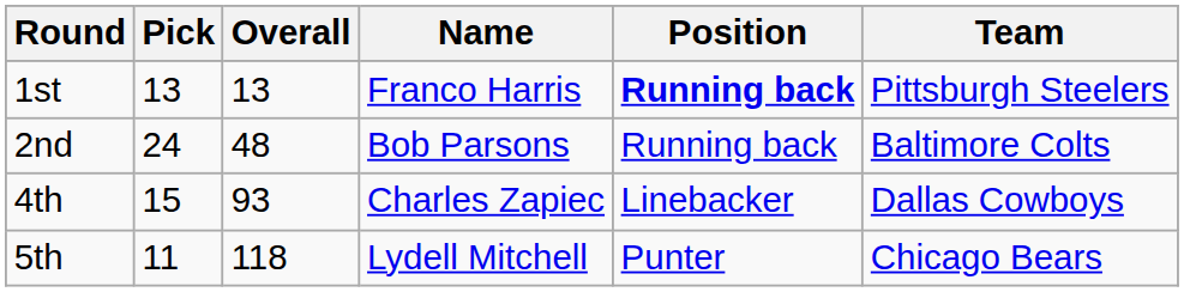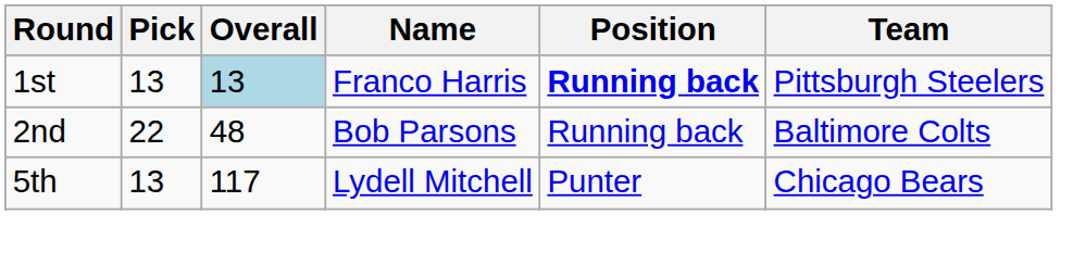 <table class="wikitable">
 <tr>
 <th>Round</th>
 <th>Pick</th>
 <th>Overall</th>
 <th>Name</th>
 <th>Position</th>
 <th>Team</th>
 </tr>
 <tr>
 <td>1st</td>
 <td>13</td>
-<td>13</td>
+<td style="background: lightblue;">13</td>
 <td><a href='#'>Franco Harris</a></td>
 <td><strong><a href='#'>Running back</a></strong></td>
 <td><a href='#'>Pittsburgh Steelers</a></td>
 </tr>
 <tr>
 <td>2nd</td>
-<td>24</td>
+<td>22</td>
 <td>48</td>
 <td><a href='#'>Bob Parsons</a></td>
 <td><a href='#'>Running back</a></td>
 <td><a href='#'>Baltimore Colts</a></td>
 </tr>
 <tr>
-<td>4th</td>
-<td>15</td>
-<td>93</td>
-<td><a href='#'>Charles Zapiec</a></td>
-<td><a href='#'>Linebacker</a></td>
-<td><a href='#'>Dallas Cowboys</a></td>
-</tr>
-<tr>
 <td>5th</td>
-<td>11</td>
-<td>118</td>
+<td>13</td>
+<td>117</td>
 <td><a href='#'>Lydell Mitchell</a></td>
 <td><a href='#'>Punter</a></td>
 <td><a href='#'>Chicago Bears</a></td>
 </tr>
 </table>
